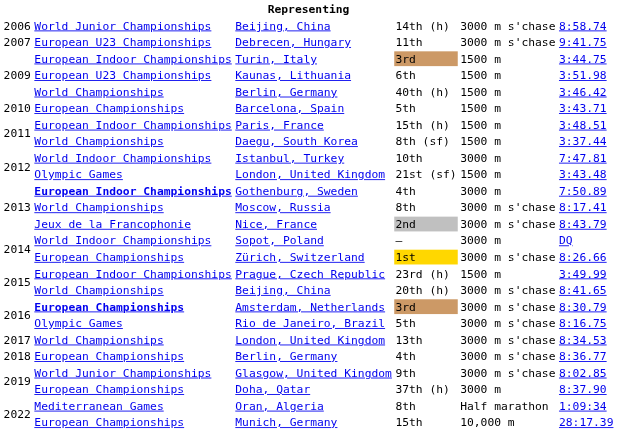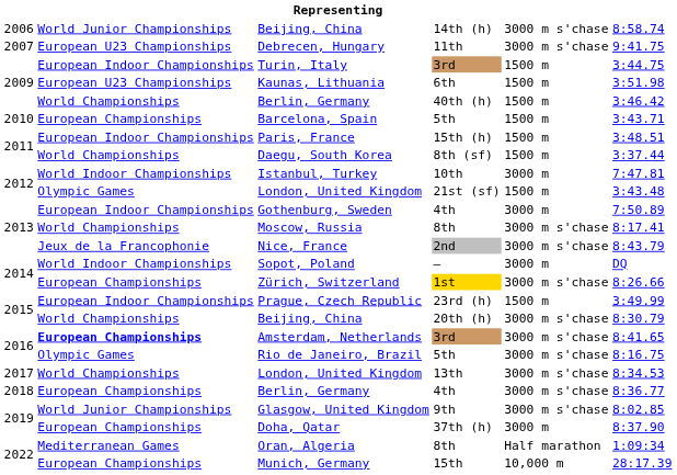 <table>
 <tr>
 <th colspan="6">Representing </th>
 </tr>
 <tr>
 <td>2006</td>
 <td><a href='#'>World Junior Championships</a></td>
 <td><a href='#'>Beijing, China</a></td>
 <td>14th (h)</td>
 <td>3000 m s'chase</td>
 <td><a href='#'>8:58.74</a></td>
 </tr>
 <tr>
 <td>2007</td>
 <td><a href='#'>European U23 Championships</a></td>
 <td><a href='#'>Debrecen, Hungary</a></td>
 <td>11th</td>
 <td>3000 m s'chase</td>
 <td><a href='#'>9:41.75</a></td>
 </tr>
 <tr>
 <td rowspan=3>2009</td>
 <td><a href='#'>European Indoor Championships</a></td>
 <td><a href='#'>Turin, Italy</a></td>
 <td bgcolor=cc9966>3rd</td>
 <td>1500 m</td>
 <td><a href='#'>3:44.75</a></td>
 </tr>
 <tr>
 <td><a href='#'>European U23 Championships</a></td>
 <td><a href='#'>Kaunas, Lithuania</a></td>
 <td>6th</td>
 <td>1500 m</td>
 <td><a href='#'>3:51.98</a></td>
 </tr>
 <tr>
 <td><a href='#'>World Championships</a></td>
 <td><a href='#'>Berlin, Germany</a></td>
 <td>40th (h)</td>
 <td>1500 m</td>
 <td><a href='#'>3:46.42</a></td>
 </tr>
 <tr>
 <td>2010</td>
 <td><a href='#'>European Championships</a></td>
 <td><a href='#'>Barcelona, Spain</a></td>
 <td>5th</td>
 <td>1500 m</td>
 <td><a href='#'>3:43.71</a></td>
 </tr>
 <tr>
 <td rowspan=2>2011</td>
 <td><a href='#'>European Indoor Championships</a></td>
 <td><a href='#'>Paris, France</a></td>
 <td>15th (h)</td>
 <td>1500 m</td>
 <td><a href='#'>3:48.51</a></td>
 </tr>
 <tr>
 <td><a href='#'>World Championships</a></td>
 <td><a href='#'>Daegu, South Korea</a></td>
 <td>8th (sf)</td>
 <td>1500 m</td>
 <td><a href='#'>3:37.44</a></td>
 </tr>
 <tr>
 <td rowspan=2>2012</td>
 <td><a href='#'>World Indoor Championships</a></td>
 <td><a href='#'>Istanbul, Turkey</a></td>
 <td>10th</td>
 <td>3000 m</td>
 <td><a href='#'>7:47.81</a></td>
 </tr>
 <tr>
 <td><a href='#'>Olympic Games</a></td>
 <td><a href='#'>London, United Kingdom</a></td>
 <td>21st (sf)</td>
 <td>1500 m</td>
 <td><a href='#'>3:43.48</a></td>
 </tr>
 <tr>
 <td rowspan=3>2013</td>
-<td><strong><a href='#'>European Indoor Championships</a></strong></td>
+<td><a href='#'>European Indoor Championships</a></td>
 <td><a href='#'>Gothenburg, Sweden</a></td>
 <td>4th</td>
 <td>3000 m</td>
 <td><a href='#'>7:50.89</a></td>
 </tr>
 <tr>
 <td><a href='#'>World Championships</a></td>
 <td><a href='#'>Moscow, Russia</a></td>
 <td>8th</td>
 <td>3000 m s'chase</td>
 <td><a href='#'>8:17.41</a></td>
 </tr>
 <tr>
 <td><a href='#'>Jeux de la Francophonie</a></td>
 <td><a href='#'>Nice, France</a></td>
 <td bgcolor=silver>2nd</td>
 <td>3000 m s'chase</td>
 <td><a href='#'>8:43.79</a></td>
 </tr>
 <tr>
 <td rowspan=2>2014</td>
 <td><a href='#'>World Indoor Championships</a></td>
 <td><a href='#'>Sopot, Poland</a></td>
 <td>–</td>
 <td>3000 m</td>
 <td><a href='#'>DQ</a></td>
 </tr>
 <tr>
 <td><a href='#'>European Championships</a></td>
 <td><a href='#'>Zürich, Switzerland</a></td>
 <td bgcolor=gold>1st</td>
 <td>3000 m s'chase</td>
 <td><a href='#'>8:26.66</a></td>
 </tr>
 <tr>
 <td rowspan=2>2015</td>
 <td><a href='#'>European Indoor Championships</a></td>
 <td><a href='#'>Prague, Czech Republic</a></td>
 <td>23rd (h)</td>
 <td>1500 m</td>
 <td><a href='#'>3:49.99</a></td>
 </tr>
 <tr>
 <td><a href='#'>World Championships</a></td>
 <td><a href='#'>Beijing, China</a></td>
 <td>20th (h)</td>
 <td>3000 m s'chase</td>
-<td><a href='#'>8:41.65</a></td>
+<td><a href='#'>8:30.79</a></td>
 </tr>
 <tr>
 <td rowspan=2>2016</td>
 <td><strong><a href='#'>European Championships</a></strong></td>
 <td><a href='#'>Amsterdam, Netherlands</a></td>
 <td bgcolor=cc9966>3rd</td>
 <td>3000 m s'chase</td>
-<td><a href='#'>8:30.79</a></td>
+<td><a href='#'>8:41.65</a></td>
 </tr>
 <tr>
 <td><a href='#'>Olympic Games</a></td>
 <td><a href='#'>Rio de Janeiro, Brazil</a></td>
 <td>5th</td>
 <td>3000 m s'chase</td>
 <td><a href='#'>8:16.75</a></td>
 </tr>
 <tr>
 <td>2017</td>
 <td><a href='#'>World Championships</a></td>
 <td><a href='#'>London, United Kingdom</a></td>
 <td>13th</td>
 <td>3000 m s'chase</td>
 <td><a href='#'>8:34.53</a></td>
 </tr>
 <tr>
 <td>2018</td>
 <td><a href='#'>European Championships</a></td>
 <td><a href='#'>Berlin, Germany</a></td>
 <td>4th</td>
 <td>3000 m s'chase</td>
 <td><a href='#'>8:36.77</a></td>
 </tr>
 <tr>
 <td rowspan=2>2019</td>
 <td><a href='#'>World Junior Championships</a></td>
 <td><a href='#'>Glasgow, United Kingdom</a></td>
 <td>9th</td>
 <td>3000 m s'chase</td>
 <td><a href='#'>8:02.85</a></td>
 </tr>
 <tr>
 <td><a href='#'>European Championships</a></td>
 <td><a href='#'>Doha, Qatar</a></td>
 <td>37th (h)</td>
 <td>3000 m</td>
 <td><a href='#'>8:37.90</a></td>
 </tr>
 <tr>
 <td rowspan=2>2022</td>
 <td><a href='#'>Mediterranean Games</a></td>
 <td><a href='#'>Oran, Algeria</a></td>
 <td>8th</td>
 <td>Half marathon</td>
 <td><a href='#'>1:09:34</a></td>
 </tr>
 <tr>
 <td><a href='#'>European Championships</a></td>
 <td><a href='#'>Munich, Germany</a></td>
 <td>15th</td>
 <td>10,000 m</td>
 <td><a href='#'>28:17.39</a></td>
 </tr>
 </table>
